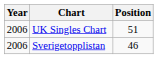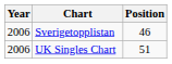 <table class="wikitable editable">
 <tr>
 <th>Year</th>
 <th width="120">Chart</th>
 <th>Position</th>
 </tr>
 <tr>
 <td>2006</td>
+<td><a href='#'>Sverigetopplistan</a></td>
+<td align="center">46</td>
+</tr>
+<tr>
+<td>2006</td>
 <td><a href='#'>UK Singles Chart</a></td>
 <td align="center">51</td>
 </tr>
-<tr>
-<td>2006</td>
-<td><a href='#'>Sverigetopplistan</a></td>
-<td align="center">46</td>
-</tr>
 </table>
